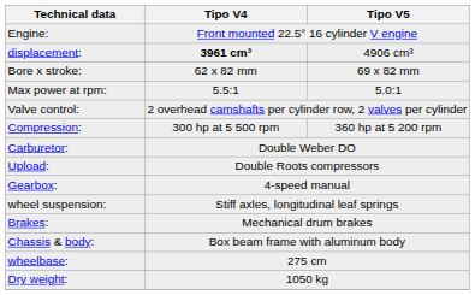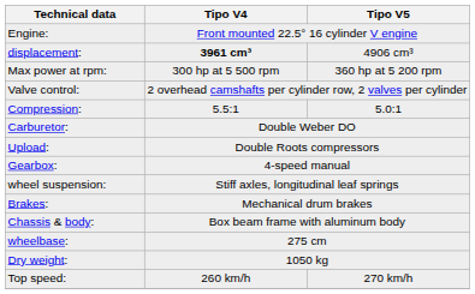 <table class="prettytable">
 <tr ---- bgcolor="#DDDDDD">
 <th width="30%">Technical data</th>
 <th width="35%">Tipo V4</th>
 <th width="35%">Tipo V5</th>
 </tr>
 <tr ---- bgcolor="#EEEEEE">
 <td>Engine: </td>
 <td colspan="2" align="center"><a href='#'>Front mounted</a> 22.5° 16 cylinder <a href='#'>V engine</a></td>
 </tr>
 <tr ---- bgcolor="#EEEEEE">
 <td><a href='#'>displacement</a>: </td>
 <td align="center"><strong>3961 cm³</strong></td>
 <td align="center">4906 cm³</td>
 </tr>
 <tr ---- bgcolor="#EEEEEE">
-<td>Bore x stroke: </td>
-<td align="center">62 x 82 mm</td>
-<td align="center">69 x 82 mm</td>
-</tr>
-<tr ---- bgcolor="#EEEEEE">
 <td>Max power at rpm: </td>
-<td align="center">5.5:1</td>
-<td align="center">5.0:1</td>
+<td align="center">300 hp at 5 500 rpm</td>
+<td align="center">360 hp at 5 200 rpm</td>
 </tr>
 <tr ---- bgcolor="#EEEEEE">
 <td>Valve control: </td>
 <td colspan="2" align="center">2 overhead <a href='#'>camshafts</a> per cylinder row, 2 <a href='#'>valves</a> per cylinder</td>
 </tr>
 <tr ---- bgcolor="#EEEEEE">
 <td><a href='#'>Compression</a>: </td>
-<td align="center">300 hp at 5 500 rpm</td>
-<td align="center">360 hp at 5 200 rpm</td>
+<td align="center">5.5:1</td>
+<td align="center">5.0:1</td>
 </tr>
 <tr ---- bgcolor="#EEEEEE">
 <td><a href='#'>Carburetor</a>: </td>
 <td colspan="2" align="center">Double Weber DO</td>
 </tr>
 <tr ---- bgcolor="#EEEEEE">
 <td><a href='#'>Upload</a>: </td>
 <td colspan="2" align="center">Double Roots compressors</td>
 </tr>
 <tr ---- bgcolor="#EEEEEE">
 <td><a href='#'>Gearbox</a>: </td>
 <td colspan="2" align="center">4-speed manual</td>
 </tr>
 <tr ---- bgcolor="#EEEEEE">
 <td>wheel suspension: </td>
 <td colspan="2" align="center">Stiff axles, longitudinal leaf springs</td>
 </tr>
 <tr ---- bgcolor="#EEEEEE">
 <td><a href='#'>Brakes</a>: </td>
 <td colspan="2" align="center">Mechanical drum brakes</td>
 </tr>
 <tr ---- bgcolor="#EEEEEE">
 <td><a href='#'>Chassis</a> & <a href='#'>body</a>: </td>
 <td colspan="2" align="center">Box beam frame with aluminum body</td>
 </tr>
 <tr ---- bgcolor="#EEEEEE">
 <td><a href='#'>wheelbase</a>: </td>
 <td colspan="2" align="center">275 cm</td>
 </tr>
 <tr ---- bgcolor="#EEEEEE">
 <td><a href='#'>Dry weight</a>: </td>
 <td colspan="2" align="center">1050 kg</td>
 </tr>
 <tr ---- bgcolor="#EEEEEE">
+<td>Top speed: </td>
+<td align="center">260 km/h</td>
+<td align="center">270 km/h</td>
+</tr>
+<tr ---- bgcolor="#EEEEEE">
 </tr>
 </table>
